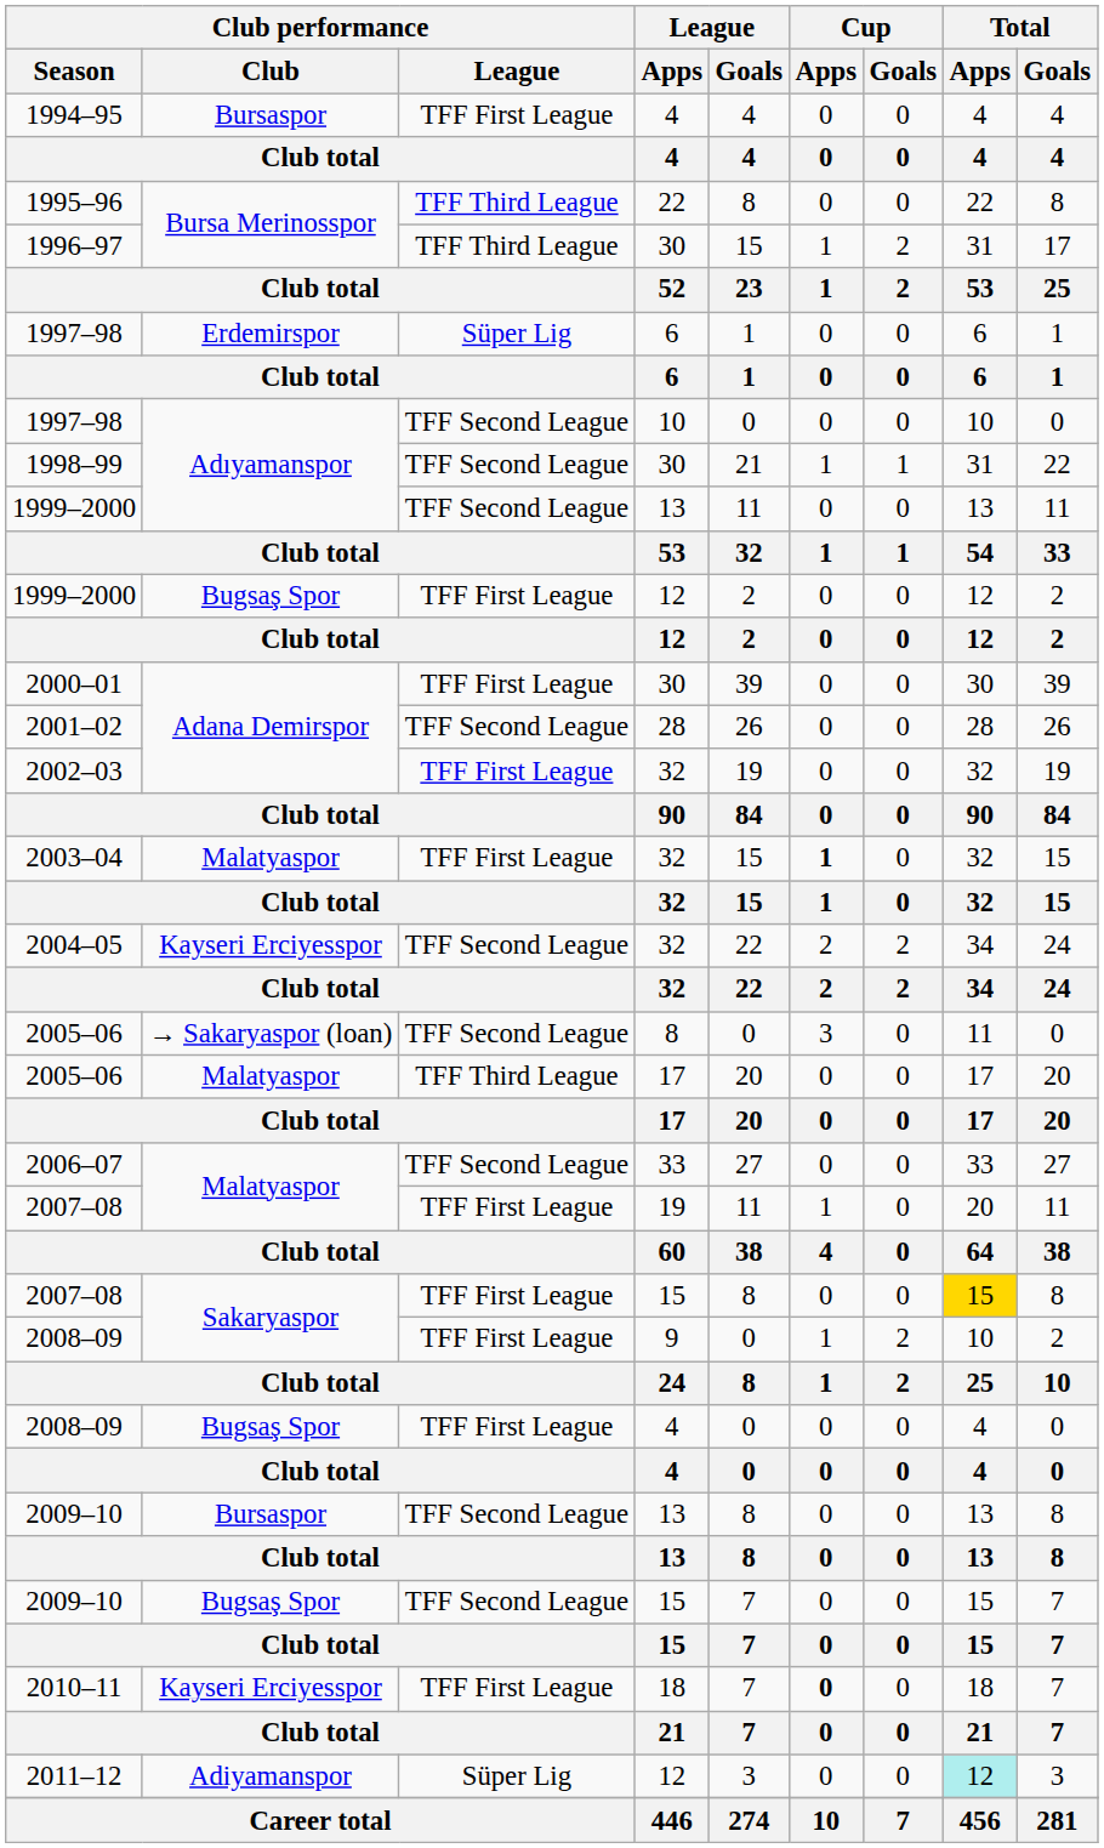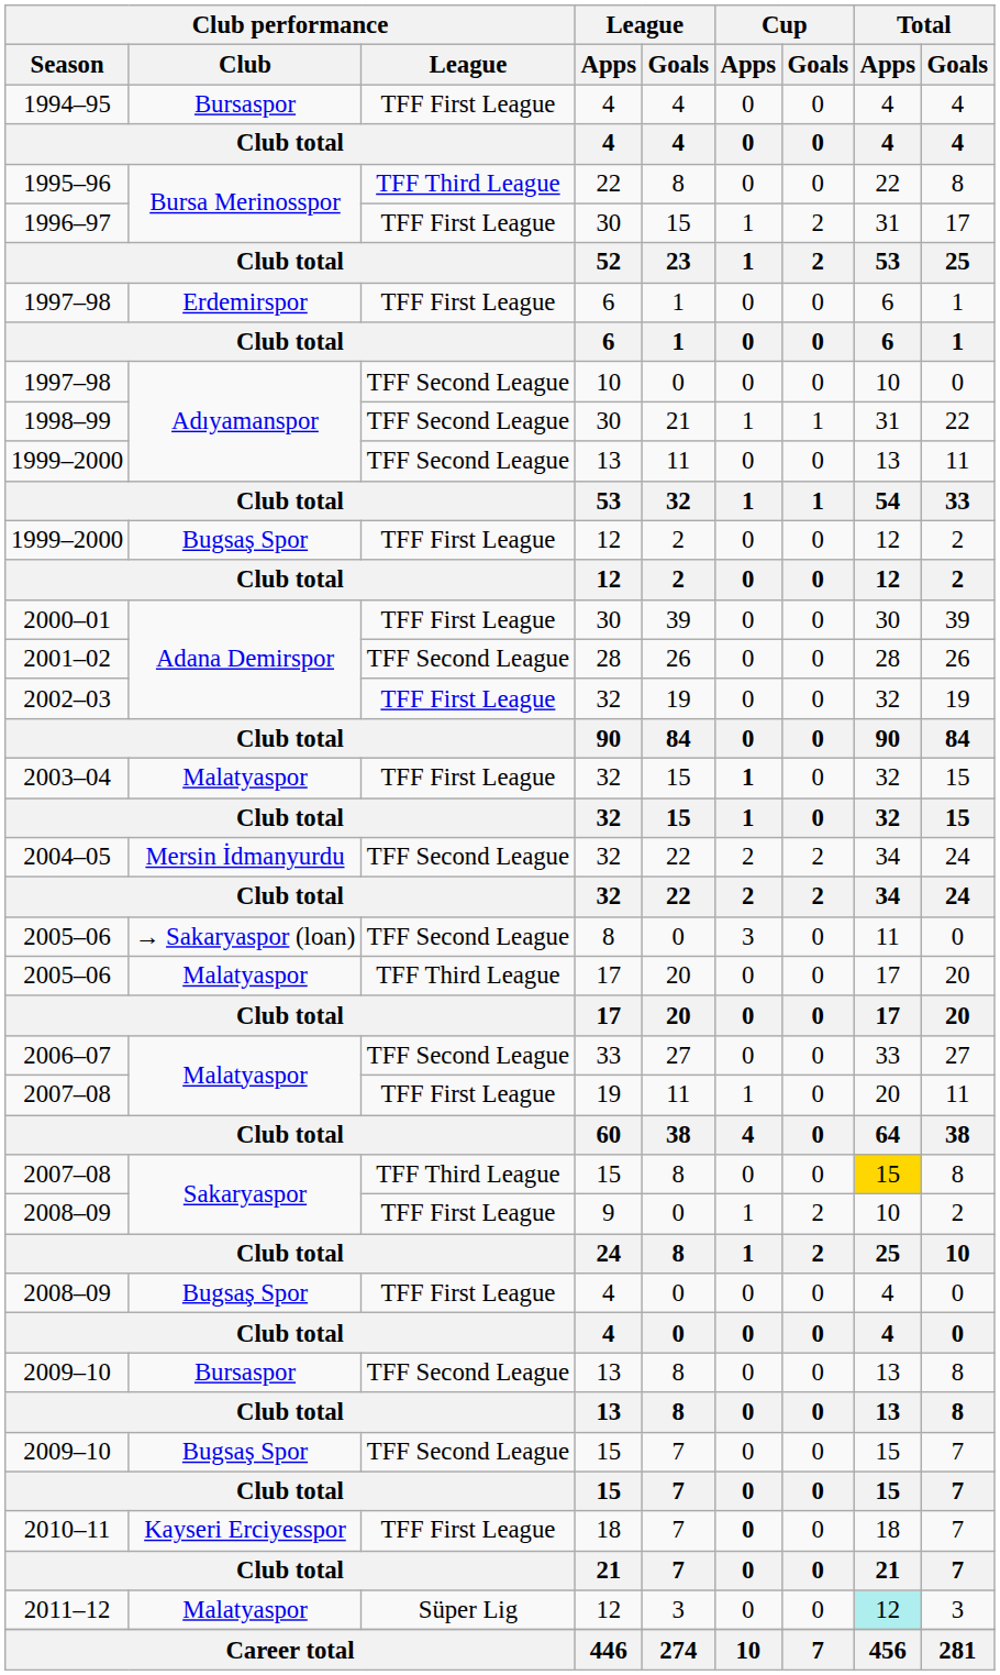 <table class="wikitable" style="text-align:center">
 <tr>
 <th colspan=3>Club performance</th>
 <th colspan=2>League</th>
 <th colspan=2>Cup</th>
 <th colspan=2>Total</th>
 </tr>
 <tr>
 <th>Season</th>
 <th>Club</th>
 <th>League</th>
 <th>Apps</th>
 <th>Goals</th>
 <th>Apps</th>
 <th>Goals</th>
 <th>Apps</th>
 <th>Goals</th>
 </tr>
 <tr>
 <td>1994–95</td>
 <td rowspan="1"><a href='#'>Bursaspor</a></td>
 <td>TFF First League</td>
 <td>4</td>
 <td>4</td>
 <td>0</td>
 <td>0</td>
 <td>4</td>
 <td>4</td>
 </tr>
 <tr>
 <th colspan="3">Club total</th>
 <th>4</th>
 <th>4</th>
 <th>0</th>
 <th>0</th>
 <th>4</th>
 <th>4</th>
 </tr>
 <tr>
 <td>1995–96</td>
 <td rowspan="2"><a href='#'>Bursa Merinosspor</a></td>
 <td><a href='#'>TFF Third League</a></td>
 <td>22</td>
 <td>8</td>
 <td>0</td>
 <td>0</td>
 <td>22</td>
 <td>8</td>
 </tr>
 <tr>
 <td>1996–97</td>
-<td>TFF Third League</td>
+<td>TFF First League</td>
 <td>30</td>
 <td>15</td>
 <td>1</td>
 <td>2</td>
 <td>31</td>
 <td>17</td>
 </tr>
 <tr>
 <th colspan="3">Club total</th>
 <th>52</th>
 <th>23</th>
 <th>1</th>
 <th>2</th>
 <th>53</th>
 <th>25</th>
 </tr>
 <tr>
 <td>1997–98</td>
 <td rowspan="1"><a href='#'>Erdemirspor</a></td>
-<td><a href='#'>Süper Lig</a></td>
+<td>TFF First League</td>
 <td>6</td>
 <td>1</td>
 <td>0</td>
 <td>0</td>
 <td>6</td>
 <td>1</td>
 </tr>
 <tr>
 <th colspan="3">Club total</th>
 <th>6</th>
 <th>1</th>
 <th>0</th>
 <th>0</th>
 <th>6</th>
 <th>1</th>
 </tr>
 <tr>
 <td>1997–98</td>
 <td rowspan="3"><a href='#'>Adıyamanspor</a></td>
 <td>TFF Second League</td>
 <td>10</td>
 <td>0</td>
 <td>0</td>
 <td>0</td>
 <td>10</td>
 <td>0</td>
 </tr>
 <tr>
 <td>1998–99</td>
 <td>TFF Second League</td>
 <td>30</td>
 <td>21</td>
 <td>1</td>
 <td>1</td>
 <td>31</td>
 <td>22</td>
 </tr>
 <tr>
 <td>1999–2000</td>
 <td>TFF Second League</td>
 <td>13</td>
 <td>11</td>
 <td>0</td>
 <td>0</td>
 <td>13</td>
 <td>11</td>
 </tr>
 <tr>
 <th colspan="3">Club total</th>
 <th>53</th>
 <th>32</th>
 <th>1</th>
 <th>1</th>
 <th>54</th>
 <th>33</th>
 </tr>
 <tr>
 <td>1999–2000</td>
 <td rowspan="1"><a href='#'>Bugsaş Spor</a></td>
 <td>TFF First League</td>
 <td>12</td>
 <td>2</td>
 <td>0</td>
 <td>0</td>
 <td>12</td>
 <td>2</td>
 </tr>
 <tr>
 <th colspan="3">Club total</th>
 <th>12</th>
 <th>2</th>
 <th>0</th>
 <th>0</th>
 <th>12</th>
 <th>2</th>
 </tr>
 <tr>
 <td>2000–01</td>
 <td rowspan="3"><a href='#'>Adana Demirspor</a></td>
 <td>TFF First League</td>
 <td>30</td>
 <td>39</td>
 <td>0</td>
 <td>0</td>
 <td>30</td>
 <td>39</td>
 </tr>
 <tr>
 <td>2001–02</td>
 <td>TFF Second League</td>
 <td>28</td>
 <td>26</td>
 <td>0</td>
 <td>0</td>
 <td>28</td>
 <td>26</td>
 </tr>
 <tr>
 <td>2002–03</td>
 <td><a href='#'>TFF First League</a></td>
 <td>32</td>
 <td>19</td>
 <td>0</td>
 <td>0</td>
 <td>32</td>
 <td>19</td>
 </tr>
 <tr>
 <th colspan="3">Club total</th>
 <th>90</th>
 <th>84</th>
 <th>0</th>
 <th>0</th>
 <th>90</th>
 <th>84</th>
 </tr>
 <tr>
 <td>2003–04</td>
 <td rowspan="1"><a href='#'>Malatyaspor</a></td>
 <td>TFF First League</td>
 <td>32</td>
 <td>15</td>
 <td><strong>1</strong></td>
 <td>0</td>
 <td>32</td>
 <td>15</td>
 </tr>
 <tr>
 <th colspan="3">Club total</th>
 <th>32</th>
 <th>15</th>
 <th>1</th>
 <th>0</th>
 <th>32</th>
 <th>15</th>
 </tr>
 <tr>
 <td>2004–05</td>
-<td rowspan="1"><a href='#'>Kayseri Erciyesspor</a></td>
+<td rowspan="1"><a href='#'>Mersin İdmanyurdu</a></td>
 <td>TFF Second League</td>
 <td>32</td>
 <td>22</td>
 <td>2</td>
 <td>2</td>
 <td>34</td>
 <td>24</td>
 </tr>
 <tr>
 <th colspan="3">Club total</th>
 <th>32</th>
 <th>22</th>
 <th>2</th>
 <th>2</th>
 <th>34</th>
 <th>24</th>
 </tr>
 <tr>
 <td>2005–06</td>
 <td rowspan="1">→ <a href='#'>Sakaryaspor</a> (loan)</td>
 <td>TFF Second League</td>
 <td>8</td>
 <td>0</td>
 <td>3</td>
 <td>0</td>
 <td>11</td>
 <td>0</td>
 </tr>
 <tr>
 <td>2005–06</td>
 <td rowspan="1"><a href='#'>Malatyaspor</a></td>
 <td>TFF Third League</td>
 <td>17</td>
 <td>20</td>
 <td>0</td>
 <td>0</td>
 <td>17</td>
 <td>20</td>
 </tr>
 <tr>
 <th colspan="3">Club total</th>
 <th>17</th>
 <th>20</th>
 <th>0</th>
 <th>0</th>
 <th>17</th>
 <th>20</th>
 </tr>
 <tr>
 <td>2006–07</td>
 <td rowspan="2"><a href='#'>Malatyaspor</a></td>
 <td>TFF Second League</td>
 <td>33</td>
 <td>27</td>
 <td>0</td>
 <td>0</td>
 <td>33</td>
 <td>27</td>
 </tr>
 <tr>
 <td>2007–08</td>
 <td>TFF First League</td>
 <td>19</td>
 <td>11</td>
 <td>1</td>
 <td>0</td>
 <td>20</td>
 <td>11</td>
 </tr>
 <tr>
 <th colspan="3">Club total</th>
 <th>60</th>
 <th>38</th>
 <th>4</th>
 <th>0</th>
 <th>64</th>
 <th>38</th>
 </tr>
 <tr>
 <td>2007–08</td>
 <td rowspan="2"><a href='#'>Sakaryaspor</a></td>
-<td>TFF First League</td>
+<td>TFF Third League</td>
 <td>15</td>
 <td>8</td>
 <td>0</td>
 <td>0</td>
 <td style="background: gold;">15</td>
 <td>8</td>
 </tr>
 <tr>
 <td>2008–09</td>
 <td>TFF First League</td>
 <td>9</td>
 <td>0</td>
 <td>1</td>
 <td>2</td>
 <td>10</td>
 <td>2</td>
 </tr>
 <tr>
 <th colspan="3">Club total</th>
 <th>24</th>
 <th>8</th>
 <th>1</th>
 <th>2</th>
 <th>25</th>
 <th>10</th>
 </tr>
 <tr>
 <td>2008–09</td>
 <td rowspan="1"><a href='#'>Bugsaş Spor</a></td>
 <td>TFF First League</td>
 <td>4</td>
 <td>0</td>
 <td>0</td>
 <td>0</td>
 <td>4</td>
 <td>0</td>
 </tr>
 <tr>
 <th colspan="3">Club total</th>
 <th>4</th>
 <th>0</th>
 <th>0</th>
 <th>0</th>
 <th>4</th>
 <th>0</th>
 </tr>
 <tr>
 <td>2009–10</td>
 <td rowspan="1"><a href='#'>Bursaspor</a></td>
 <td>TFF Second League</td>
 <td>13</td>
 <td>8</td>
 <td>0</td>
 <td>0</td>
 <td>13</td>
 <td>8</td>
 </tr>
 <tr>
 <th colspan="3">Club total</th>
 <th>13</th>
 <th>8</th>
 <th>0</th>
 <th>0</th>
 <th>13</th>
 <th>8</th>
 </tr>
 <tr>
 <td>2009–10</td>
 <td rowspan="1"><a href='#'>Bugsaş Spor</a></td>
 <td>TFF Second League</td>
 <td>15</td>
 <td>7</td>
 <td>0</td>
 <td>0</td>
 <td>15</td>
 <td>7</td>
 </tr>
 <tr>
 <th colspan="3">Club total</th>
 <th>15</th>
 <th>7</th>
 <th>0</th>
 <th>0</th>
 <th>15</th>
 <th>7</th>
 </tr>
 <tr>
 <td>2010–11</td>
 <td rowspan="1"><a href='#'>Kayseri Erciyesspor</a></td>
 <td>TFF First League</td>
 <td>18</td>
 <td>7</td>
 <td><strong>0</strong></td>
 <td>0</td>
 <td>18</td>
 <td>7</td>
 </tr>
 <tr>
 <th colspan="3">Club total</th>
 <th>21</th>
 <th>7</th>
 <th>0</th>
 <th>0</th>
 <th>21</th>
 <th>7</th>
 </tr>
 <tr>
 <td>2011–12</td>
-<td rowspan="1"><a href='#'>Adiyamanspor</a></td>
+<td rowspan="1"><a href='#'>Malatyaspor</a></td>
 <td>Süper Lig</td>
 <td>12</td>
 <td>3</td>
 <td>0</td>
 <td>0</td>
 <td style="background: paleturquoise;">12</td>
 <td>3</td>
 </tr>
 <tr>
 </tr>
 <tr>
 <th colspan=3>Career total</th>
 <th>446</th>
 <th>274</th>
 <th>10</th>
 <th>7</th>
 <th>456</th>
 <th>281</th>
 </tr>
 </table>
